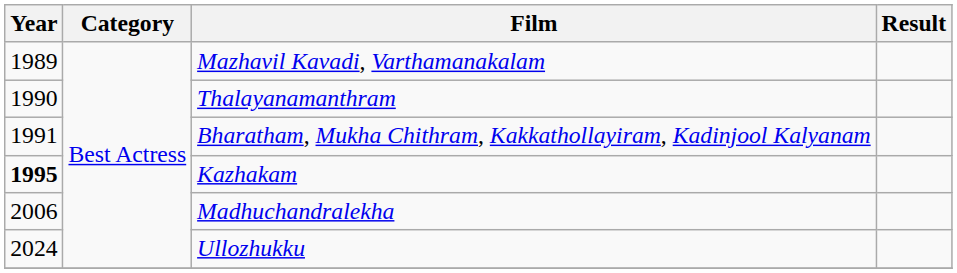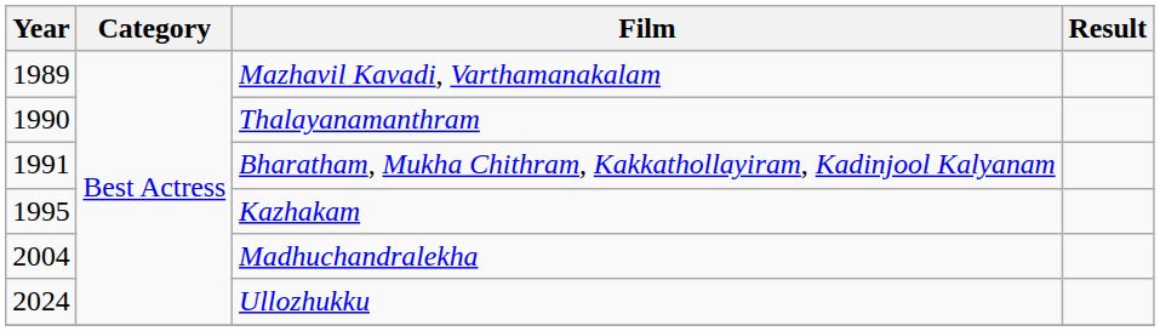 <table class="wikitable">
 <tr>
 <th>Year</th>
 <th>Category</th>
 <th>Film</th>
 <th>Result</th>
 </tr>
 <tr>
 <td>1989</td>
 <td rowspan=6><a href='#'>Best Actress</a></td>
 <td><em><a href='#'>Mazhavil Kavadi</a></em>, <em><a href='#'>Varthamanakalam</a></em></td>
 <td></td>
 </tr>
 <tr>
 <td>1990</td>
 <td><em><a href='#'>Thalayanamanthram</a></em></td>
 <td></td>
 </tr>
 <tr>
 <td>1991</td>
 <td><em><a href='#'>Bharatham</a></em>, <em><a href='#'>Mukha Chithram</a></em>, <em><a href='#'>Kakkathollayiram</a></em>, <em><a href='#'>Kadinjool Kalyanam</a></em></td>
 <td></td>
 </tr>
 <tr>
-<td><strong>1995</strong></td>
+<td>1995</td>
 <td><em><a href='#'>Kazhakam</a></em></td>
 <td></td>
 </tr>
 <tr>
-<td>2006</td>
+<td>2004</td>
 <td><em><a href='#'>Madhuchandralekha</a></em></td>
 <td></td>
 </tr>
 <tr>
 <td>2024</td>
 <td><em><a href='#'>Ullozhukku</a></em></td>
 <td></td>
 </tr>
 <tr>
 </tr>
 </table>
